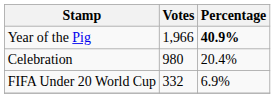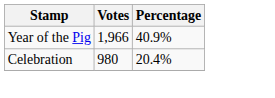 <table class="wikitable sortable">
 <tr>
 <th>Stamp</th>
 <th>Votes</th>
 <th>Percentage</th>
 </tr>
 <tr>
 <td>Year of the <a href='#'>Pig</a></td>
 <td>1,966</td>
-<td><strong>40.9%</strong></td>
+<td>40.9%</td>
 </tr>
 <tr>
 <td>Celebration</td>
 <td>980</td>
 <td>20.4%</td>
 </tr>
 <tr>
-<td>FIFA Under 20 World Cup</td>
-<td>332</td>
-<td>6.9%</td>
-</tr>
-<tr>
 </tr>
 </table>
